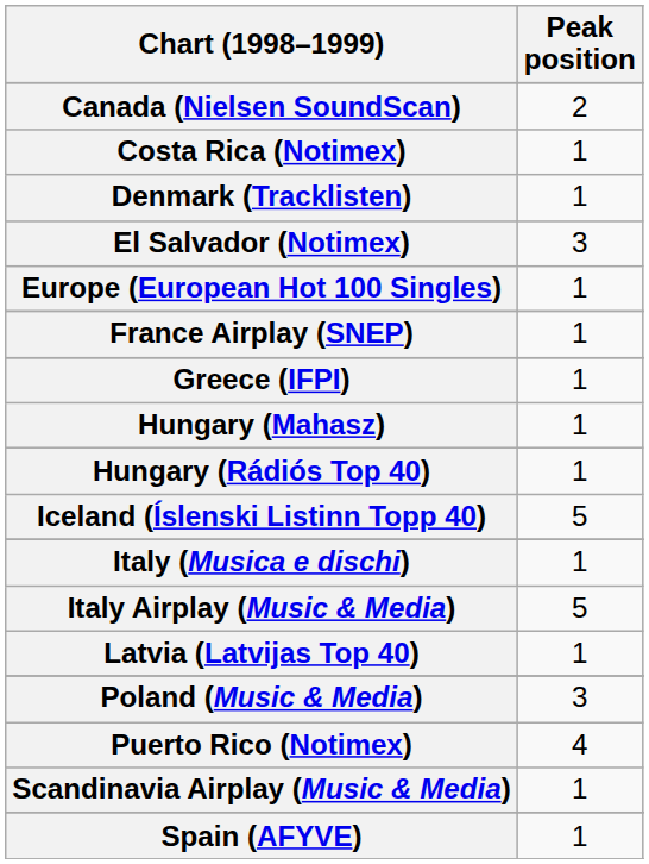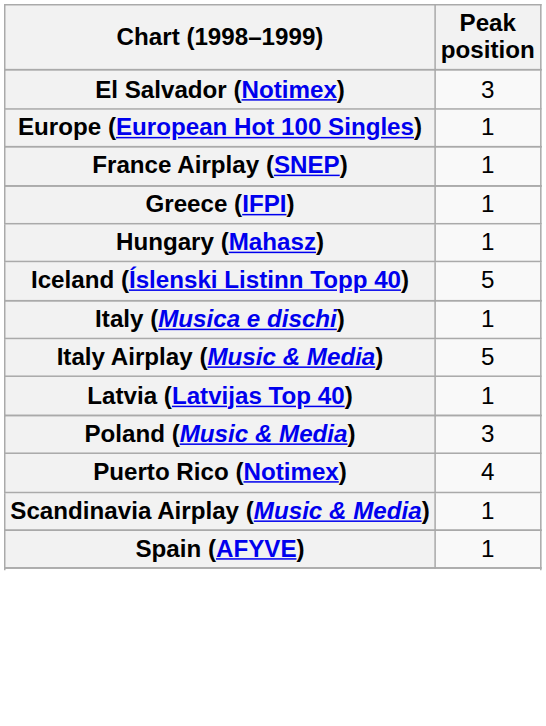 <table class="wikitable sortable plainrowheaders">
 <tr>
 <th>Chart (1998–1999)</th>
 <th>Peak<br>position</th>
 </tr>
 <tr>
 </tr>
 <tr>
 </tr>
 <tr>
 </tr>
 <tr>
 </tr>
 <tr>
 </tr>
 <tr>
 </tr>
 <tr>
-</tr>
-<tr>
-<th scope="row">Canada (<a href='#'>Nielsen SoundScan</a>)</th>
-<td align="center">2</td>
-</tr>
-<tr>
-<th scope="row">Costa Rica (<a href='#'>Notimex</a>)</th>
-<td style="text-align:center;">1</td>
-</tr>
-<tr>
-<th scope="row">Denmark (<a href='#'>Tracklisten</a>)</th>
-<td align="center">1</td>
 </tr>
 <tr>
 <th scope="row">El Salvador (<a href='#'>Notimex</a>)</th>
 <td style="text-align:center;">3</td>
 </tr>
 <tr>
 <th scope="row">Europe (<a href='#'>European Hot 100 Singles</a>)</th>
 <td align="center">1</td>
 </tr>
 <tr>
 </tr>
 <tr>
 </tr>
 <tr>
 <th scope="row">France Airplay (<a href='#'>SNEP</a>)</th>
 <td style="text-align:center;">1</td>
 </tr>
 <tr>
 </tr>
 <tr>
 <th scope="row">Greece (<a href='#'>IFPI</a>)</th>
 <td align="center">1</td>
 </tr>
 <tr>
 <th scope="row">Hungary (<a href='#'>Mahasz</a>)</th>
-<td align="center">1</td>
-</tr>
-<tr>
-<th scope="row">Hungary (<a href='#'>Rádiós Top 40</a>)</th>
 <td align="center">1</td>
 </tr>
 <tr>
 <th scope="row">Iceland (<a href='#'>Íslenski Listinn Topp 40</a>)</th>
 <td align="center">5</td>
 </tr>
 <tr>
 </tr>
 <tr>
 <th scope="row">Italy (<em><a href='#'>Musica e dischi</a></em>)</th>
 <td align="center">1</td>
 </tr>
 <tr>
 <th scope="row">Italy Airplay (<em><a href='#'>Music & Media</a></em>)</th>
 <td align="center">5</td>
 </tr>
 <tr>
 <th scope="row">Latvia (<a href='#'>Latvijas Top 40</a>)</th>
 <td align="center">1</td>
 </tr>
 <tr>
 </tr>
 <tr>
 </tr>
 <tr>
 </tr>
 <tr>
 </tr>
 <tr>
 <th scope="row">Poland (<em><a href='#'>Music & Media</a></em>)</th>
 <td style="text-align:center;">3</td>
 </tr>
 <tr>
 <th scope="row">Puerto Rico (<a href='#'>Notimex</a>)</th>
 <td style="text-align:center;">4</td>
 </tr>
 <tr>
 <th scope="row">Scandinavia Airplay  (<em><a href='#'>Music & Media</a></em>)</th>
 <td style="text-align:center;">1</td>
 </tr>
 <tr>
 </tr>
 <tr>
 <th scope="row">Spain (<a href='#'>AFYVE</a>)</th>
 <td align="center">1</td>
 </tr>
 <tr>
 </tr>
 <tr>
 </tr>
 <tr>
 </tr>
 <tr>
 </tr>
 <tr>
 </tr>
 <tr>
 </tr>
 <tr>
 </tr>
 <tr>
 </tr>
 <tr>
 </tr>
 <tr>
 </tr>
 </table>
